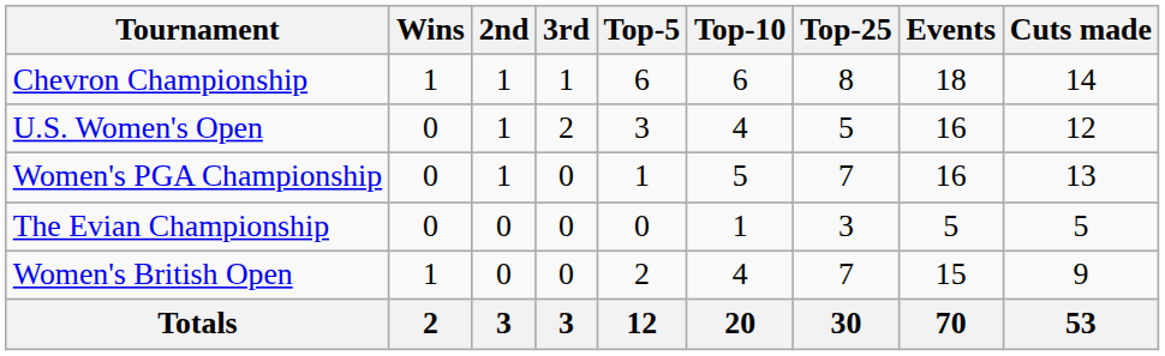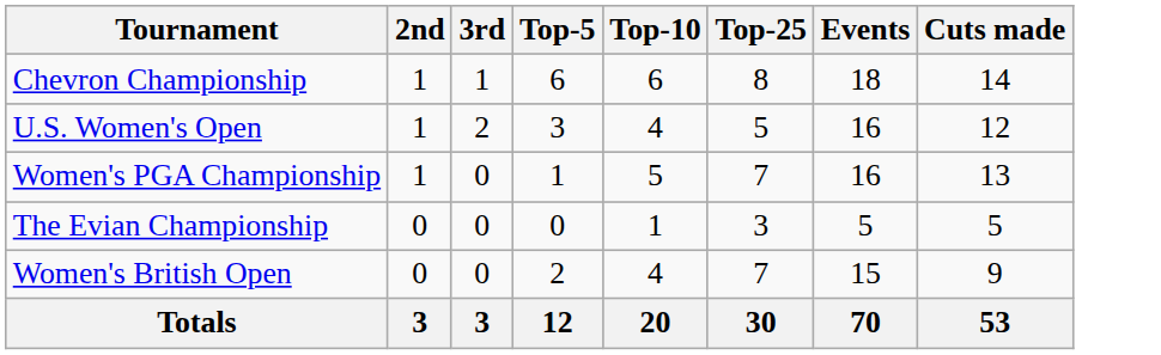 <table class=wikitable style=text-align:center>
 <tr>
 <th>Tournament</th>
-<th>Wins</th>
 <th>2nd</th>
 <th>3rd</th>
 <th>Top-5</th>
 <th>Top-10</th>
 <th>Top-25</th>
 <th>Events</th>
 <th>Cuts made</th>
 </tr>
 <tr>
 <td align=left><a href='#'>Chevron Championship</a></td>
 <td>1</td>
 <td>1</td>
-<td>1</td>
 <td>6</td>
 <td>6</td>
 <td>8</td>
 <td>18</td>
 <td>14</td>
 </tr>
 <tr>
 <td align=left><a href='#'>U.S. Women's Open</a></td>
-<td>0</td>
 <td>1</td>
 <td>2</td>
 <td>3</td>
 <td>4</td>
 <td>5</td>
 <td>16</td>
 <td>12</td>
 </tr>
 <tr>
 <td align=left><a href='#'>Women's PGA Championship</a></td>
-<td>0</td>
 <td>1</td>
 <td>0</td>
 <td>1</td>
 <td>5</td>
 <td>7</td>
 <td>16</td>
 <td>13</td>
 </tr>
 <tr>
 <td align=left><a href='#'>The Evian Championship</a></td>
 <td>0</td>
 <td>0</td>
 <td>0</td>
-<td>0</td>
 <td>1</td>
 <td>3</td>
 <td>5</td>
 <td>5</td>
 </tr>
 <tr>
 <td align=left><a href='#'>Women's British Open</a></td>
-<td>1</td>
 <td>0</td>
 <td>0</td>
 <td>2</td>
 <td>4</td>
 <td>7</td>
 <td>15</td>
 <td>9</td>
 </tr>
 <tr>
 <th>Totals</th>
-<th>2</th>
 <th>3</th>
 <th>3</th>
 <th>12</th>
 <th>20</th>
 <th>30</th>
 <th>70</th>
 <th>53</th>
 </tr>
 </table>
